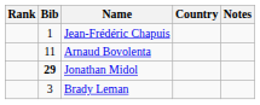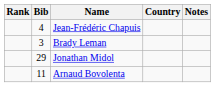 <table class="wikitable sortable" style="text-align:center">
 <tr>
 <th>Rank</th>
 <th>Bib</th>
 <th>Name</th>
 <th>Country</th>
 <th>Notes</th>
 </tr>
 <tr>
 <td></td>
-<td>1</td>
+<td>4</td>
 <td align=left><a href='#'>Jean-Frédéric Chapuis</a></td>
+<td align=left></td>
+<td></td>
+</tr>
+<tr>
+<td></td>
+<td>3</td>
+<td align=left><a href='#'>Brady Leman</a></td>
+<td align=left></td>
+<td></td>
+</tr>
+<tr>
+<td></td>
+<td>29</td>
+<td align=left><a href='#'>Jonathan Midol</a></td>
 <td align=left></td>
 <td></td>
 </tr>
 <tr>
 <td></td>
 <td>11</td>
 <td align=left><a href='#'>Arnaud Bovolenta</a></td>
 <td align=left></td>
 <td></td>
 </tr>
-<tr>
-<td></td>
-<td><strong>29</strong></td>
-<td align=left><a href='#'>Jonathan Midol</a></td>
-<td align=left></td>
-<td></td>
-</tr>
-<tr>
-<td></td>
-<td>3</td>
-<td align=left><a href='#'>Brady Leman</a></td>
-<td align=left></td>
-<td></td>
-</tr>
 </table>
